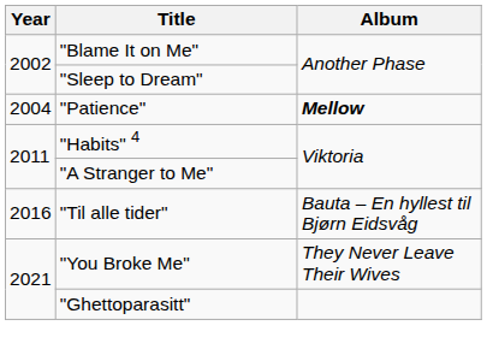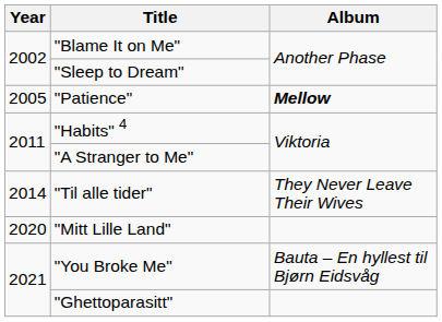 <table class="wikitable">
 <tr>
 <th style="width:25px;">Year</th>
 <th style="width:200px;">Title</th>
 <th style="width:150px;">Album</th>
 </tr>
 <tr>
 <td style="text-align:left;" rowspan="2">2002</td>
 <td align="left">"Blame It on Me"</td>
 <td style="text-align:left;" rowspan="2"><em>Another Phase</em></td>
 </tr>
 <tr>
 <td align="left">"Sleep to Dream"</td>
 </tr>
 <tr>
-<td style="text-align:left;">2004</td>
+<td style="text-align:left;">2005</td>
 <td align="left">"Patience"</td>
 <td style="text-align:left;"><strong><em>Mellow</em></strong></td>
 </tr>
 <tr>
 <td style="text-align:left;" rowspan="2">2011</td>
 <td align="left">"Habits" <sup>4</sup></td>
 <td style="text-align:left;" rowspan="2"><em>Viktoria</em></td>
 </tr>
 <tr>
 <td align="left">"A Stranger to Me"</td>
 </tr>
 <tr>
-<td style="text-align:left;">2016</td>
+<td style="text-align:left;">2014</td>
 <td align="left">"Til alle tider"</td>
-<td style="text-align:left;"><em>Bauta – En hyllest til Bjørn Eidsvåg</em></td>
+<td><em>They Never Leave Their Wives</em></td>
+</tr>
+<tr>
+<td style="text-align:left;">2020</td>
+<td align="left">"Mitt Lille Land"</td>
+<td></td>
 </tr>
 <tr>
 <td style="text-align:left;" rowspan="2">2021</td>
 <td align="left">"You Broke Me"</td>
-<td><em>They Never Leave Their Wives</em></td>
+<td style="text-align:left;"><em>Bauta – En hyllest til Bjørn Eidsvåg</em></td>
 </tr>
 <tr>
 <td align="left">"Ghettoparasitt" <br></td>
 <td></td>
 </tr>
 </table>
